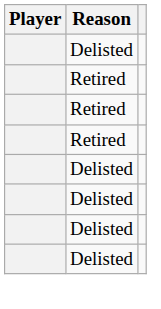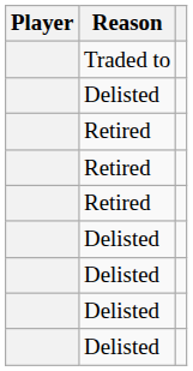 <table class="wikitable plainrowheaders">
 <tr>
 <th scope="col">Player</th>
 <th scope="col">Reason</th>
 <th scope="col"></th>
+</tr>
+<tr>
+<th scope="row"></th>
+<td>Traded to </td>
+<td align="center"></td>
 </tr>
 <tr>
 <th scope="row"></th>
 <td>Delisted</td>
 <td align="center"></td>
 </tr>
 <tr>
 <th scope="row"></th>
 <td>Retired</td>
 <td align="center"></td>
 </tr>
 <tr>
 <th scope="row"></th>
 <td>Retired</td>
 <td align="center"></td>
 </tr>
 <tr>
 <th scope="row"></th>
 <td>Retired</td>
 <td align="center"></td>
 </tr>
 <tr>
 <th scope="row"></th>
 <td>Delisted</td>
 <td align="center"></td>
 </tr>
 <tr>
 <th scope="row"></th>
 <td>Delisted</td>
 <td align="center"></td>
 </tr>
 <tr>
 <th scope="row"></th>
 <td>Delisted</td>
 <td align="center"></td>
 </tr>
 <tr>
 <th scope="row"></th>
 <td>Delisted</td>
 <td align="center"></td>
 </tr>
 </table>
